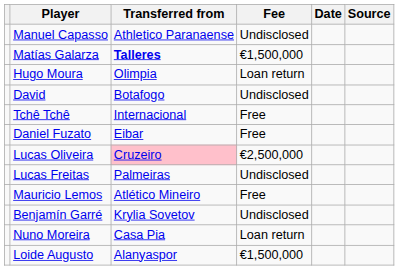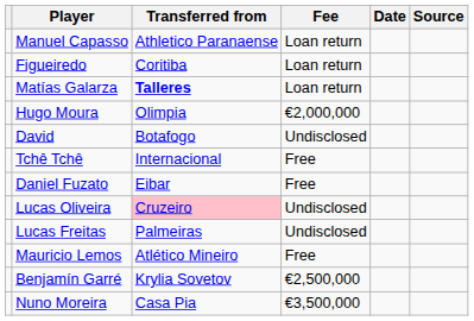 <table class="wikitable plainrowheaders sortable">
 <tr>
 <th></th>
 <th scope="col">Player</th>
 <th>Transferred from</th>
 <th style="width: 80px;">Fee</th>
 <th scope="col">Date</th>
 <th scope="col">Source</th>
 </tr>
 <tr>
 <td align="center"></td>
 <td> <a href='#'>Manuel Capasso</a></td>
 <td> <a href='#'>Athletico Paranaense</a></td>
-<td>Undisclosed</td>
+<td>Loan return</td>
+<td></td>
+<td></td>
+</tr>
+<tr>
+<td align="center"></td>
+<td> <a href='#'>Figueiredo</a></td>
+<td> <a href='#'>Coritiba</a></td>
+<td>Loan return</td>
 <td></td>
 <td></td>
 </tr>
 <tr>
 <td align="center"></td>
 <td> <a href='#'>Matías Galarza</a></td>
 <td><strong> <a href='#'>Talleres</a></strong></td>
-<td>€1,500,000</td>
+<td>Loan return</td>
 <td></td>
 <td></td>
 </tr>
 <tr>
 <td align="center"></td>
 <td> <a href='#'>Hugo Moura</a></td>
 <td> <a href='#'>Olimpia</a></td>
-<td>Loan return</td>
+<td>€2,000,000</td>
 <td></td>
 <td></td>
 </tr>
 <tr>
 <td align="center"></td>
 <td> <a href='#'>David</a></td>
 <td> <a href='#'>Botafogo</a></td>
 <td>Undisclosed</td>
 <td></td>
 <td></td>
 </tr>
 <tr>
 <td align="center"></td>
 <td> <a href='#'>Tchê Tchê</a></td>
 <td> <a href='#'>Internacional</a></td>
 <td>Free</td>
 <td></td>
 <td></td>
 </tr>
 <tr>
 <td align="center"></td>
 <td> <a href='#'>Daniel Fuzato</a></td>
 <td> <a href='#'>Eibar</a></td>
 <td>Free</td>
 <td></td>
 <td></td>
 </tr>
 <tr>
 <td align="center"></td>
 <td> <a href='#'>Lucas Oliveira</a></td>
 <td style="background: pink;"> <a href='#'>Cruzeiro</a></td>
-<td>€2,500,000</td>
+<td>Undisclosed</td>
 <td></td>
 <td></td>
 </tr>
 <tr>
 <td align="center"></td>
 <td> <a href='#'>Lucas Freitas</a></td>
 <td> <a href='#'>Palmeiras</a></td>
 <td>Undisclosed</td>
 <td></td>
 <td></td>
 </tr>
 <tr>
 <td align="center"></td>
 <td> <a href='#'>Mauricio Lemos</a></td>
 <td> <a href='#'>Atlético Mineiro</a></td>
 <td>Free</td>
 <td></td>
 <td></td>
 </tr>
 <tr>
 <td align="center"></td>
 <td> <a href='#'>Benjamín Garré</a></td>
 <td> <a href='#'>Krylia Sovetov</a></td>
-<td>Undisclosed</td>
+<td>€2,500,000</td>
 <td></td>
 <td></td>
 </tr>
 <tr>
 <td align="center"></td>
 <td> <a href='#'>Nuno Moreira</a></td>
 <td> <a href='#'>Casa Pia</a></td>
-<td>Loan return</td>
-<td></td>
-<td></td>
-</tr>
-<tr>
-<td align="center"></td>
-<td> <a href='#'>Loide Augusto</a></td>
-<td> <a href='#'>Alanyaspor</a></td>
-<td>€1,500,000</td>
+<td>€3,500,000</td>
 <td></td>
 <td></td>
 </tr>
 </table>
